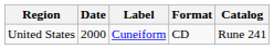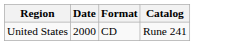 <table class="wikitable">
 <tr>
 <th>Region</th>
 <th>Date</th>
-<th>Label</th>
 <th>Format</th>
 <th>Catalog</th>
 </tr>
 <tr>
 <td>United States</td>
 <td>2000</td>
-<td><a href='#'>Cuneiform</a></td>
 <td>CD</td>
 <td>Rune 241</td>
 </tr>
 </table>
